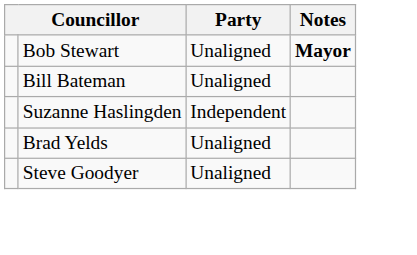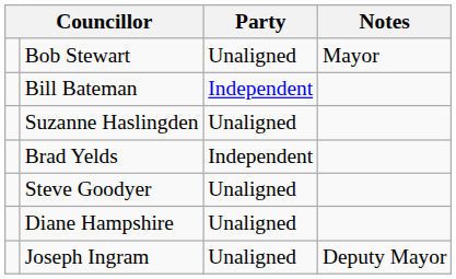 <table class="wikitable">
 <tr>
 <th colspan="2">Councillor</th>
 <th>Party</th>
 <th>Notes</th>
 </tr>
 <tr>
 <td> </td>
 <td>Bob Stewart</td>
 <td>Unaligned</td>
-<td><strong>Mayor</strong></td>
+<td>Mayor</td>
 </tr>
 <tr>
 <td> </td>
 <td>Bill Bateman</td>
+<td><a href='#'>Independent</a></td>
+<td></td>
+</tr>
+<tr>
+<td> </td>
+<td>Suzanne Haslingden</td>
 <td>Unaligned</td>
 <td></td>
 </tr>
 <tr>
 <td> </td>
-<td>Suzanne Haslingden</td>
+<td>Brad Yelds</td>
 <td>Independent</td>
-<td></td>
-</tr>
-<tr>
-<td> </td>
-<td>Brad Yelds</td>
-<td>Unaligned</td>
 <td></td>
 </tr>
 <tr>
 <td> </td>
 <td>Steve Goodyer</td>
 <td>Unaligned</td>
 <td></td>
 </tr>
+<tr>
+<td> </td>
+<td>Diane Hampshire</td>
+<td>Unaligned</td>
+<td></td>
+</tr>
+<tr>
+<td> </td>
+<td>Joseph Ingram</td>
+<td>Unaligned</td>
+<td>Deputy Mayor</td>
+</tr>
 </table>
